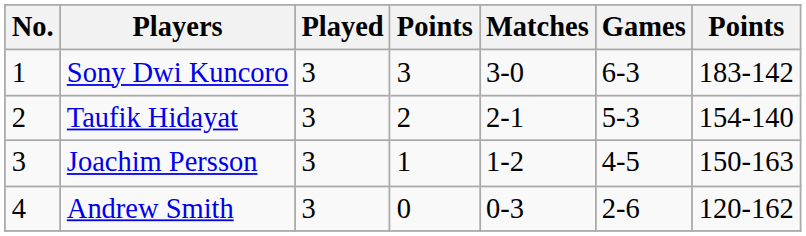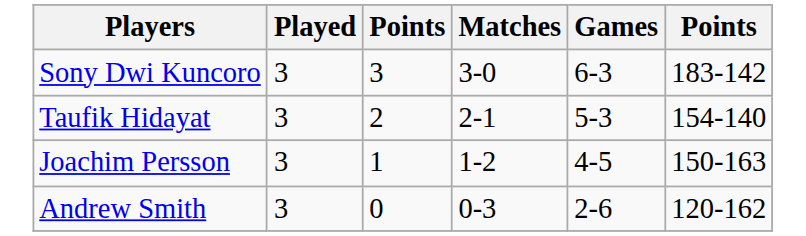 <table class=wikitable style="margin:auto;">
 <tr>
-<th>No.</th>
 <th>Players</th>
 <th>Played</th>
 <th>Points</th>
 <th>Matches</th>
 <th>Games</th>
 <th>Points</th>
 </tr>
 <tr>
-<td>1</td>
 <td> <a href='#'>Sony Dwi Kuncoro</a></td>
 <td>3</td>
 <td>3</td>
 <td>3-0</td>
 <td>6-3</td>
 <td>183-142</td>
 </tr>
 <tr>
-<td>2</td>
 <td> <a href='#'>Taufik Hidayat</a></td>
 <td>3</td>
 <td>2</td>
 <td>2-1</td>
 <td>5-3</td>
 <td>154-140</td>
 </tr>
 <tr>
-<td>3</td>
 <td> <a href='#'>Joachim Persson</a></td>
 <td>3</td>
 <td>1</td>
 <td>1-2</td>
 <td>4-5</td>
 <td>150-163</td>
 </tr>
 <tr>
-<td>4</td>
 <td> <a href='#'>Andrew Smith</a></td>
 <td>3</td>
 <td>0</td>
 <td>0-3</td>
 <td>2-6</td>
 <td>120-162</td>
 </tr>
 </table>
